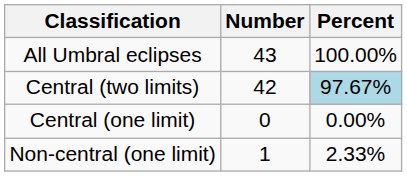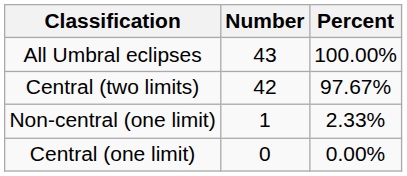 <table class="wikitable sortable">
 <tr align=center>
 <th>Classification</th>
 <th>Number</th>
 <th>Percent</th>
 </tr>
 <tr align=center>
 <td>All Umbral eclipses</td>
 <td>43</td>
 <td>100.00%</td>
 </tr>
 <tr align=center>
 <td>Central (two limits)</td>
 <td>42</td>
-<td style="background: lightblue;">97.67%</td>
+<td>97.67%</td>
+</tr>
+<tr align=center>
+<td>Non-central (one limit)</td>
+<td>1</td>
+<td>2.33%</td>
 </tr>
 <tr align=center>
 <td>Central (one limit)</td>
 <td>0</td>
 <td>0.00%</td>
 </tr>
-<tr align=center>
-<td>Non-central (one limit)</td>
-<td>1</td>
-<td>2.33%</td>
-</tr>
 </table>
